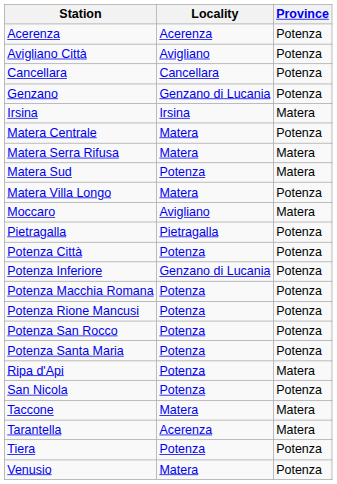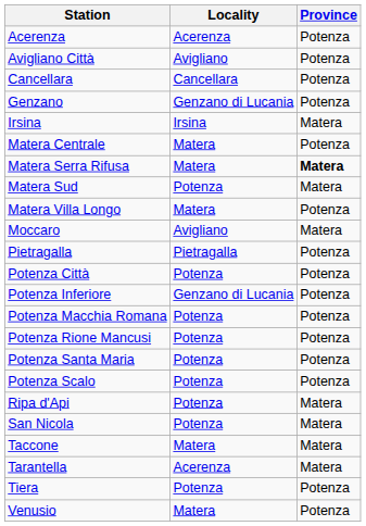 <table class="wikitable sortable">
 <tr>
 <th>Station</th>
 <th>Locality</th>
 <th><a href='#'>Province</a></th>
 </tr>
 <tr>
 <td><a href='#'>Acerenza</a></td>
 <td><a href='#'>Acerenza</a></td>
 <td>Potenza</td>
 </tr>
 <tr>
 <td><a href='#'>Avigliano Città</a></td>
 <td><a href='#'>Avigliano</a></td>
 <td>Potenza</td>
 </tr>
 <tr>
 <td><a href='#'>Cancellara</a></td>
 <td><a href='#'>Cancellara</a></td>
 <td>Potenza</td>
 </tr>
 <tr>
 <td><a href='#'>Genzano</a></td>
 <td><a href='#'>Genzano di Lucania</a></td>
 <td>Potenza</td>
 </tr>
 <tr>
 <td><a href='#'>Irsina</a></td>
 <td><a href='#'>Irsina</a></td>
 <td>Matera</td>
 </tr>
 <tr>
 <td><a href='#'>Matera Centrale</a></td>
 <td><a href='#'>Matera</a></td>
 <td>Potenza</td>
 </tr>
 <tr>
 <td><a href='#'>Matera Serra Rifusa</a></td>
 <td><a href='#'>Matera</a></td>
-<td>Matera</td>
+<td><strong>Matera</strong></td>
 </tr>
 <tr>
 <td><a href='#'>Matera Sud</a></td>
 <td><a href='#'>Potenza</a></td>
 <td>Matera</td>
 </tr>
 <tr>
 <td><a href='#'>Matera Villa Longo</a></td>
 <td><a href='#'>Matera</a></td>
 <td>Potenza</td>
 </tr>
 <tr>
 <td><a href='#'>Moccaro</a></td>
 <td><a href='#'>Avigliano</a></td>
 <td>Matera</td>
 </tr>
 <tr>
 <td><a href='#'>Pietragalla</a></td>
 <td><a href='#'>Pietragalla</a></td>
 <td>Potenza</td>
 </tr>
 <tr>
 <td><a href='#'>Potenza Città</a></td>
 <td><a href='#'>Potenza</a></td>
 <td>Potenza</td>
 </tr>
 <tr>
 <td><a href='#'>Potenza Inferiore</a></td>
 <td><a href='#'>Genzano di Lucania</a></td>
 <td>Potenza</td>
 </tr>
 <tr>
 <td><a href='#'>Potenza Macchia Romana</a></td>
 <td><a href='#'>Potenza</a></td>
 <td>Potenza</td>
 </tr>
 <tr>
 <td><a href='#'>Potenza Rione Mancusi</a></td>
 <td><a href='#'>Potenza</a></td>
 <td>Potenza</td>
 </tr>
 <tr>
-<td><a href='#'>Potenza San Rocco</a></td>
+<td><a href='#'>Potenza Santa Maria</a></td>
 <td><a href='#'>Potenza</a></td>
 <td>Potenza</td>
 </tr>
 <tr>
-<td><a href='#'>Potenza Santa Maria</a></td>
+<td><a href='#'>Potenza Scalo</a></td>
 <td><a href='#'>Potenza</a></td>
 <td>Potenza</td>
 </tr>
 <tr>
 <td><a href='#'>Ripa d'Api</a></td>
 <td><a href='#'>Potenza</a></td>
 <td>Matera</td>
 </tr>
 <tr>
 <td><a href='#'>San Nicola</a></td>
 <td><a href='#'>Potenza</a></td>
-<td>Potenza</td>
+<td>Matera</td>
 </tr>
 <tr>
 <td><a href='#'>Taccone</a></td>
 <td><a href='#'>Matera</a></td>
 <td>Matera</td>
 </tr>
 <tr>
 <td><a href='#'>Tarantella</a></td>
 <td><a href='#'>Acerenza</a></td>
 <td>Matera</td>
 </tr>
 <tr>
 <td><a href='#'>Tiera</a></td>
 <td><a href='#'>Potenza</a></td>
 <td>Potenza</td>
 </tr>
 <tr>
 <td><a href='#'>Venusio</a></td>
 <td><a href='#'>Matera</a></td>
 <td>Potenza</td>
 </tr>
 </table>
